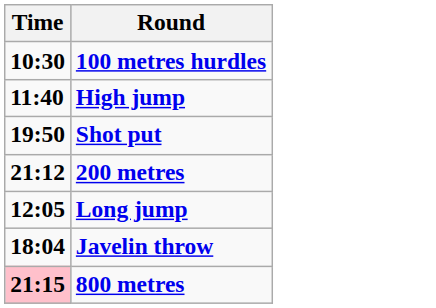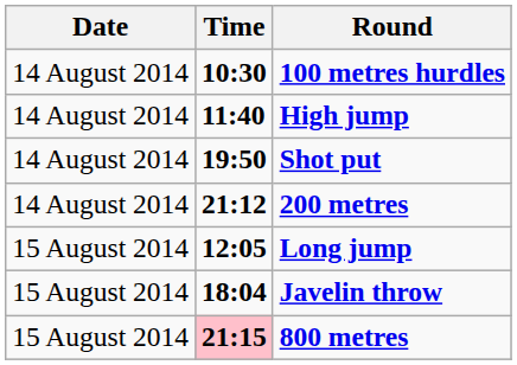 <table class="wikitable">
 <tr>
+<th>Date</th>
 <th>Time</th>
 <th>Round</th>
 </tr>
 <tr>
+<td>14 August 2014</td>
 <td><strong>10:30</strong></td>
 <td><strong><a href='#'>100 metres hurdles</a></strong></td>
 </tr>
 <tr>
+<td>14 August 2014</td>
 <td><strong>11:40</strong></td>
 <td><strong><a href='#'>High jump</a></strong></td>
 </tr>
 <tr>
+<td>14 August 2014</td>
 <td><strong>19:50</strong></td>
 <td><strong><a href='#'>Shot put</a></strong></td>
 </tr>
 <tr>
+<td>14 August 2014</td>
 <td><strong>21:12</strong></td>
 <td><strong><a href='#'>200 metres</a></strong></td>
 </tr>
 <tr>
+<td>15 August 2014</td>
 <td><strong>12:05</strong></td>
 <td><strong><a href='#'>Long jump</a></strong></td>
 </tr>
 <tr>
+<td>15 August 2014</td>
 <td><strong>18:04</strong></td>
 <td><strong><a href='#'>Javelin throw</a></strong></td>
 </tr>
 <tr>
+<td>15 August 2014</td>
 <td style="background: pink;"><strong>21:15</strong></td>
 <td><strong><a href='#'>800 metres</a></strong></td>
 </tr>
 </table>
